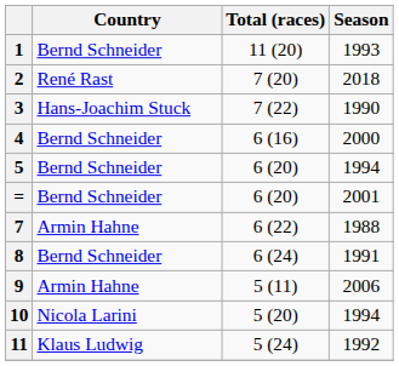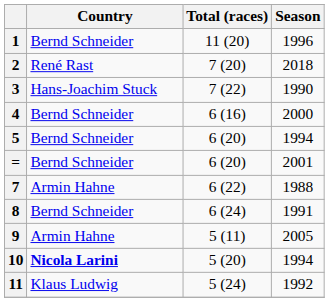 <table class="wikitable" style="text-align:center;" style="font-size:97%;">
 <tr>
 <th></th>
 <th width="155px">Country</th>
 <th>Total (races)</th>
 <th>Season</th>
 </tr>
 <tr>
 <th>1</th>
 <td align="left"> <a href='#'>Bernd Schneider</a></td>
 <td align="center">11 (20)</td>
-<td align="center">1993</td>
+<td align="center">1996</td>
 </tr>
 <tr>
 <th>2</th>
 <td align="left"> <a href='#'>René Rast</a></td>
 <td align="center">7 (20)</td>
 <td align="center">2018</td>
 </tr>
 <tr>
 <th>3</th>
 <td align="left"> <a href='#'>Hans-Joachim Stuck</a></td>
 <td align="center">7 (22)</td>
 <td align="center">1990</td>
 </tr>
 <tr>
 <th>4</th>
 <td align="left"> <a href='#'>Bernd Schneider</a></td>
 <td align="center">6 (16)</td>
 <td align="center">2000</td>
 </tr>
 <tr>
 <th>5</th>
 <td align="left"> <a href='#'>Bernd Schneider</a></td>
 <td align="center">6 (20)</td>
 <td align="center">1994</td>
 </tr>
 <tr>
 <th>=</th>
 <td align="left"> <a href='#'>Bernd Schneider</a></td>
 <td align="center">6 (20)</td>
 <td align="center">2001</td>
 </tr>
 <tr>
 <th>7</th>
 <td align="left"> <a href='#'>Armin Hahne</a></td>
 <td align="center">6 (22)</td>
 <td align="center">1988</td>
 </tr>
 <tr>
 <th>8</th>
 <td align="left"> <a href='#'>Bernd Schneider</a></td>
 <td align="center">6 (24)</td>
 <td align="center">1991</td>
 </tr>
 <tr>
 <th>9</th>
 <td align="left"> <a href='#'>Armin Hahne</a></td>
 <td align="center">5 (11)</td>
-<td align="center">2006</td>
+<td align="center">2005</td>
 </tr>
 <tr>
 <th>10</th>
-<td align="left"> <a href='#'>Nicola Larini</a></td>
+<td align="left"><strong> <a href='#'>Nicola Larini</a></strong></td>
 <td align="center">5 (20)</td>
 <td align="center">1994</td>
 </tr>
 <tr>
 <th>11</th>
 <td align="left"> <a href='#'>Klaus Ludwig</a></td>
 <td align="center">5 (24)</td>
 <td align="center">1992</td>
 </tr>
 <tr>
 </tr>
 </table>
